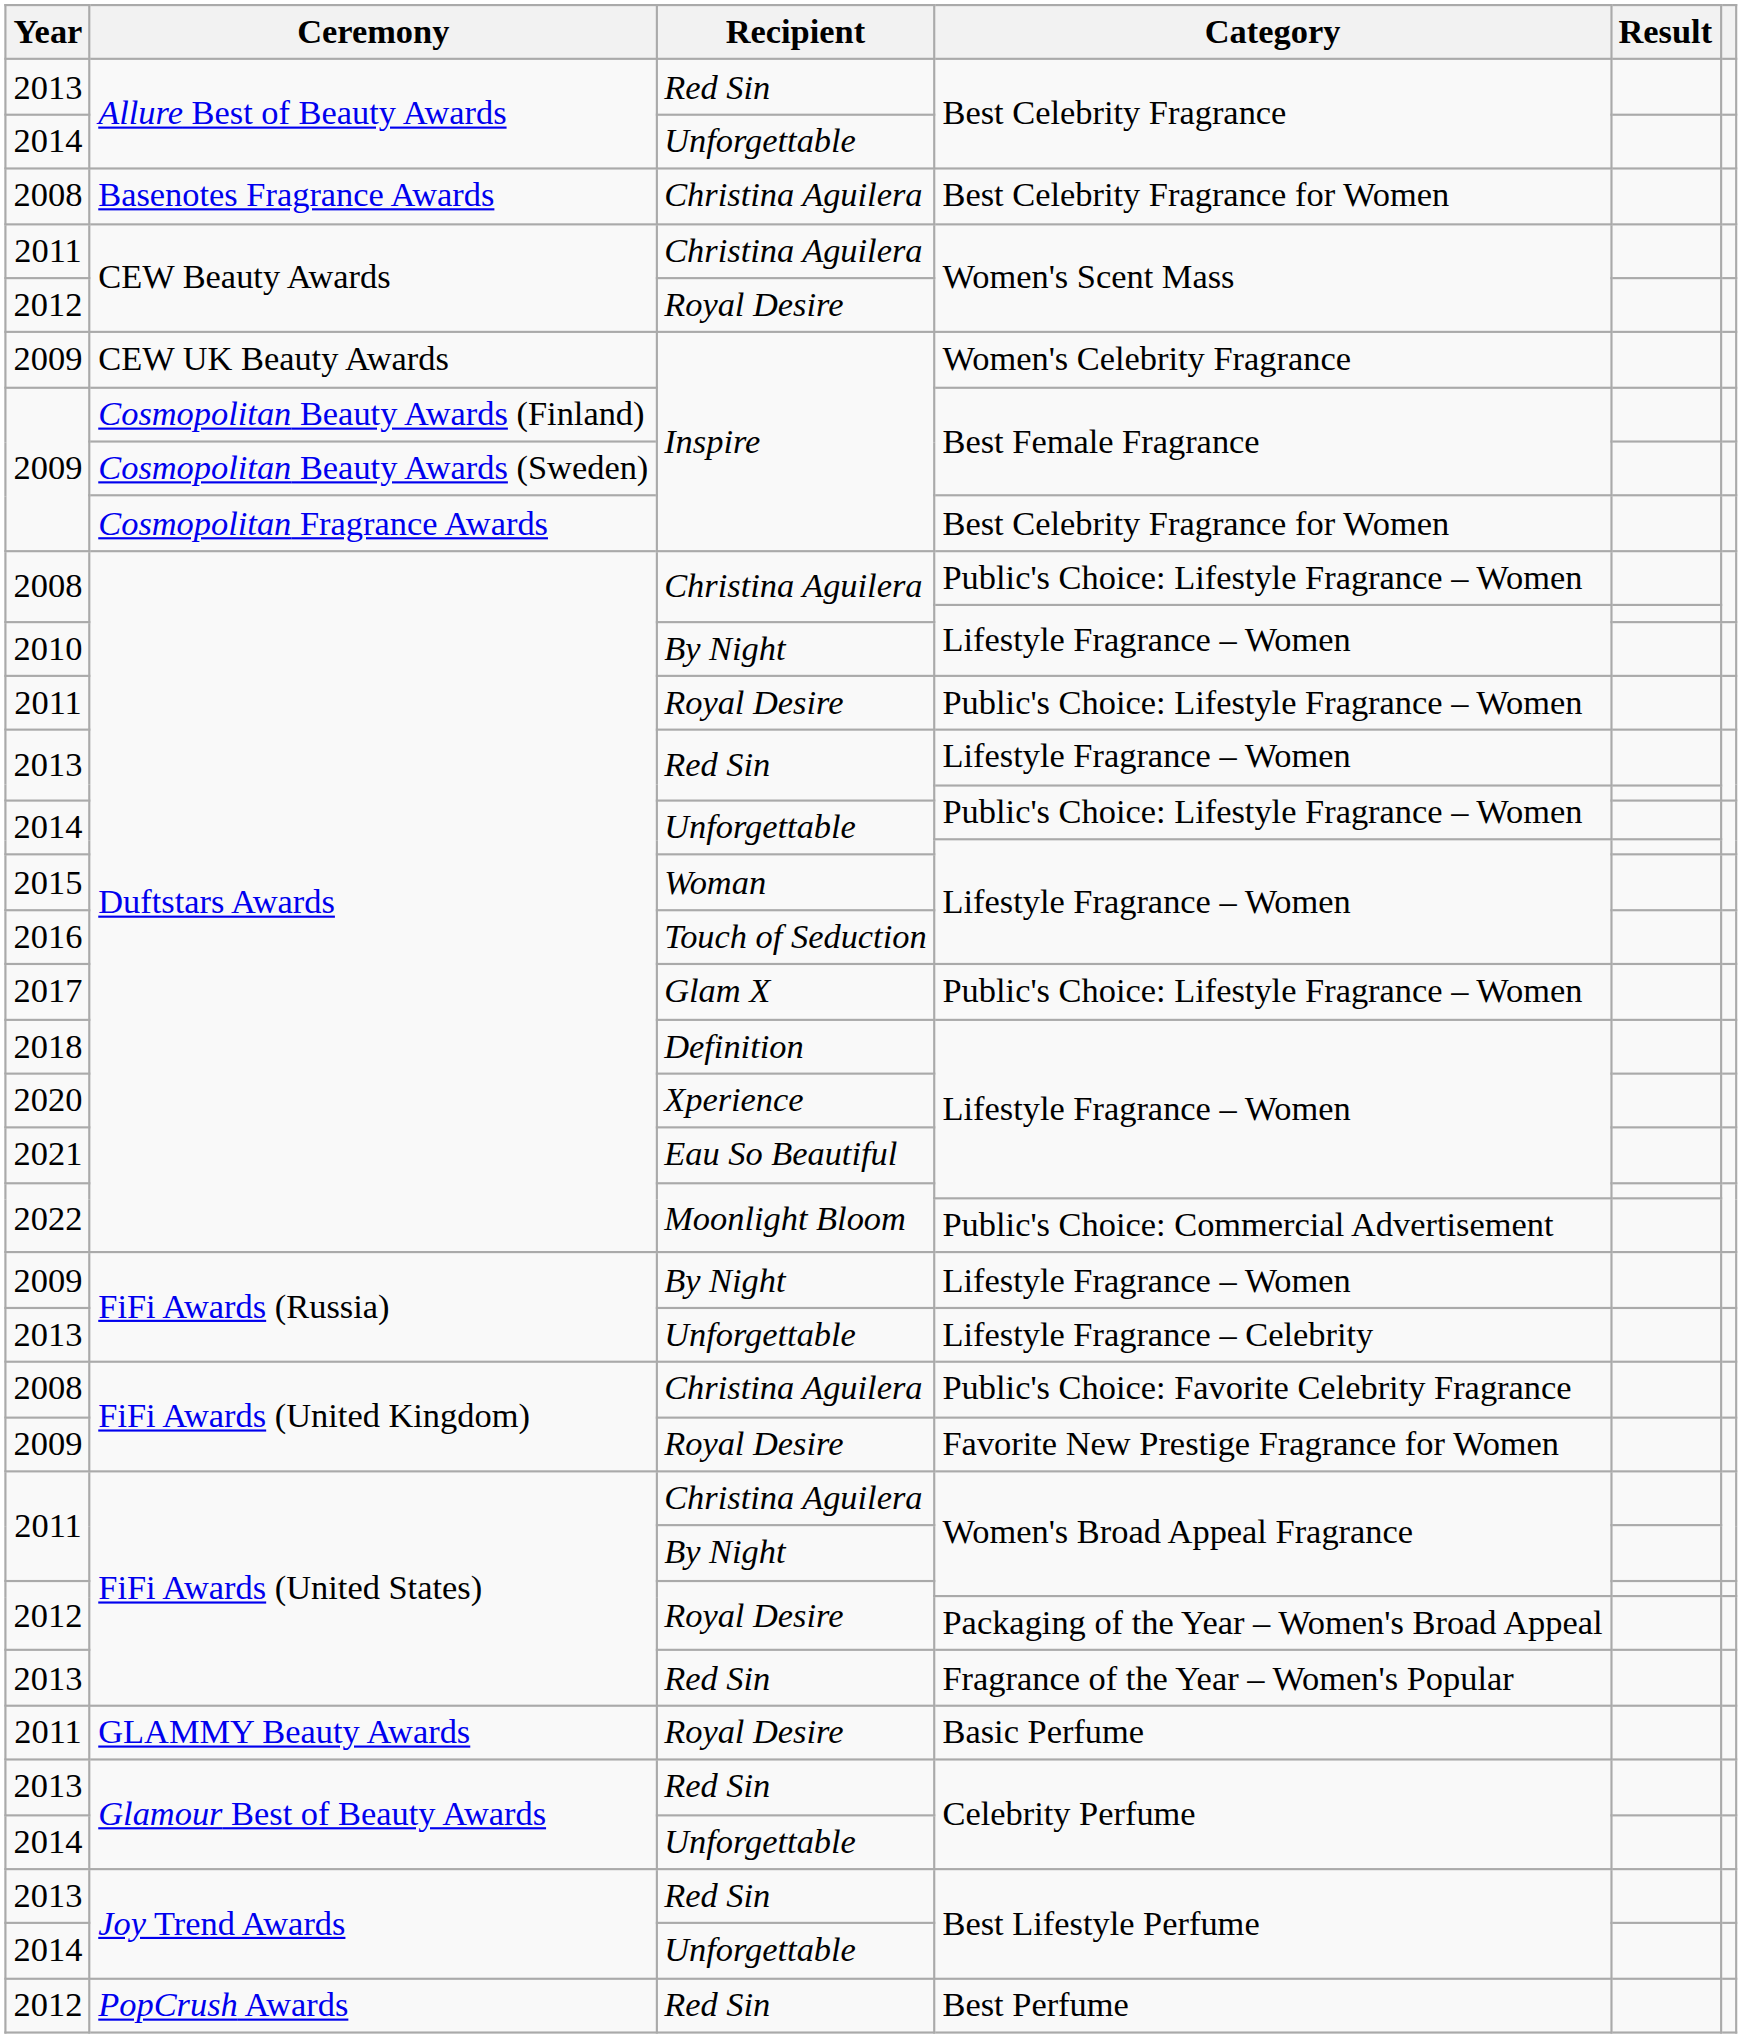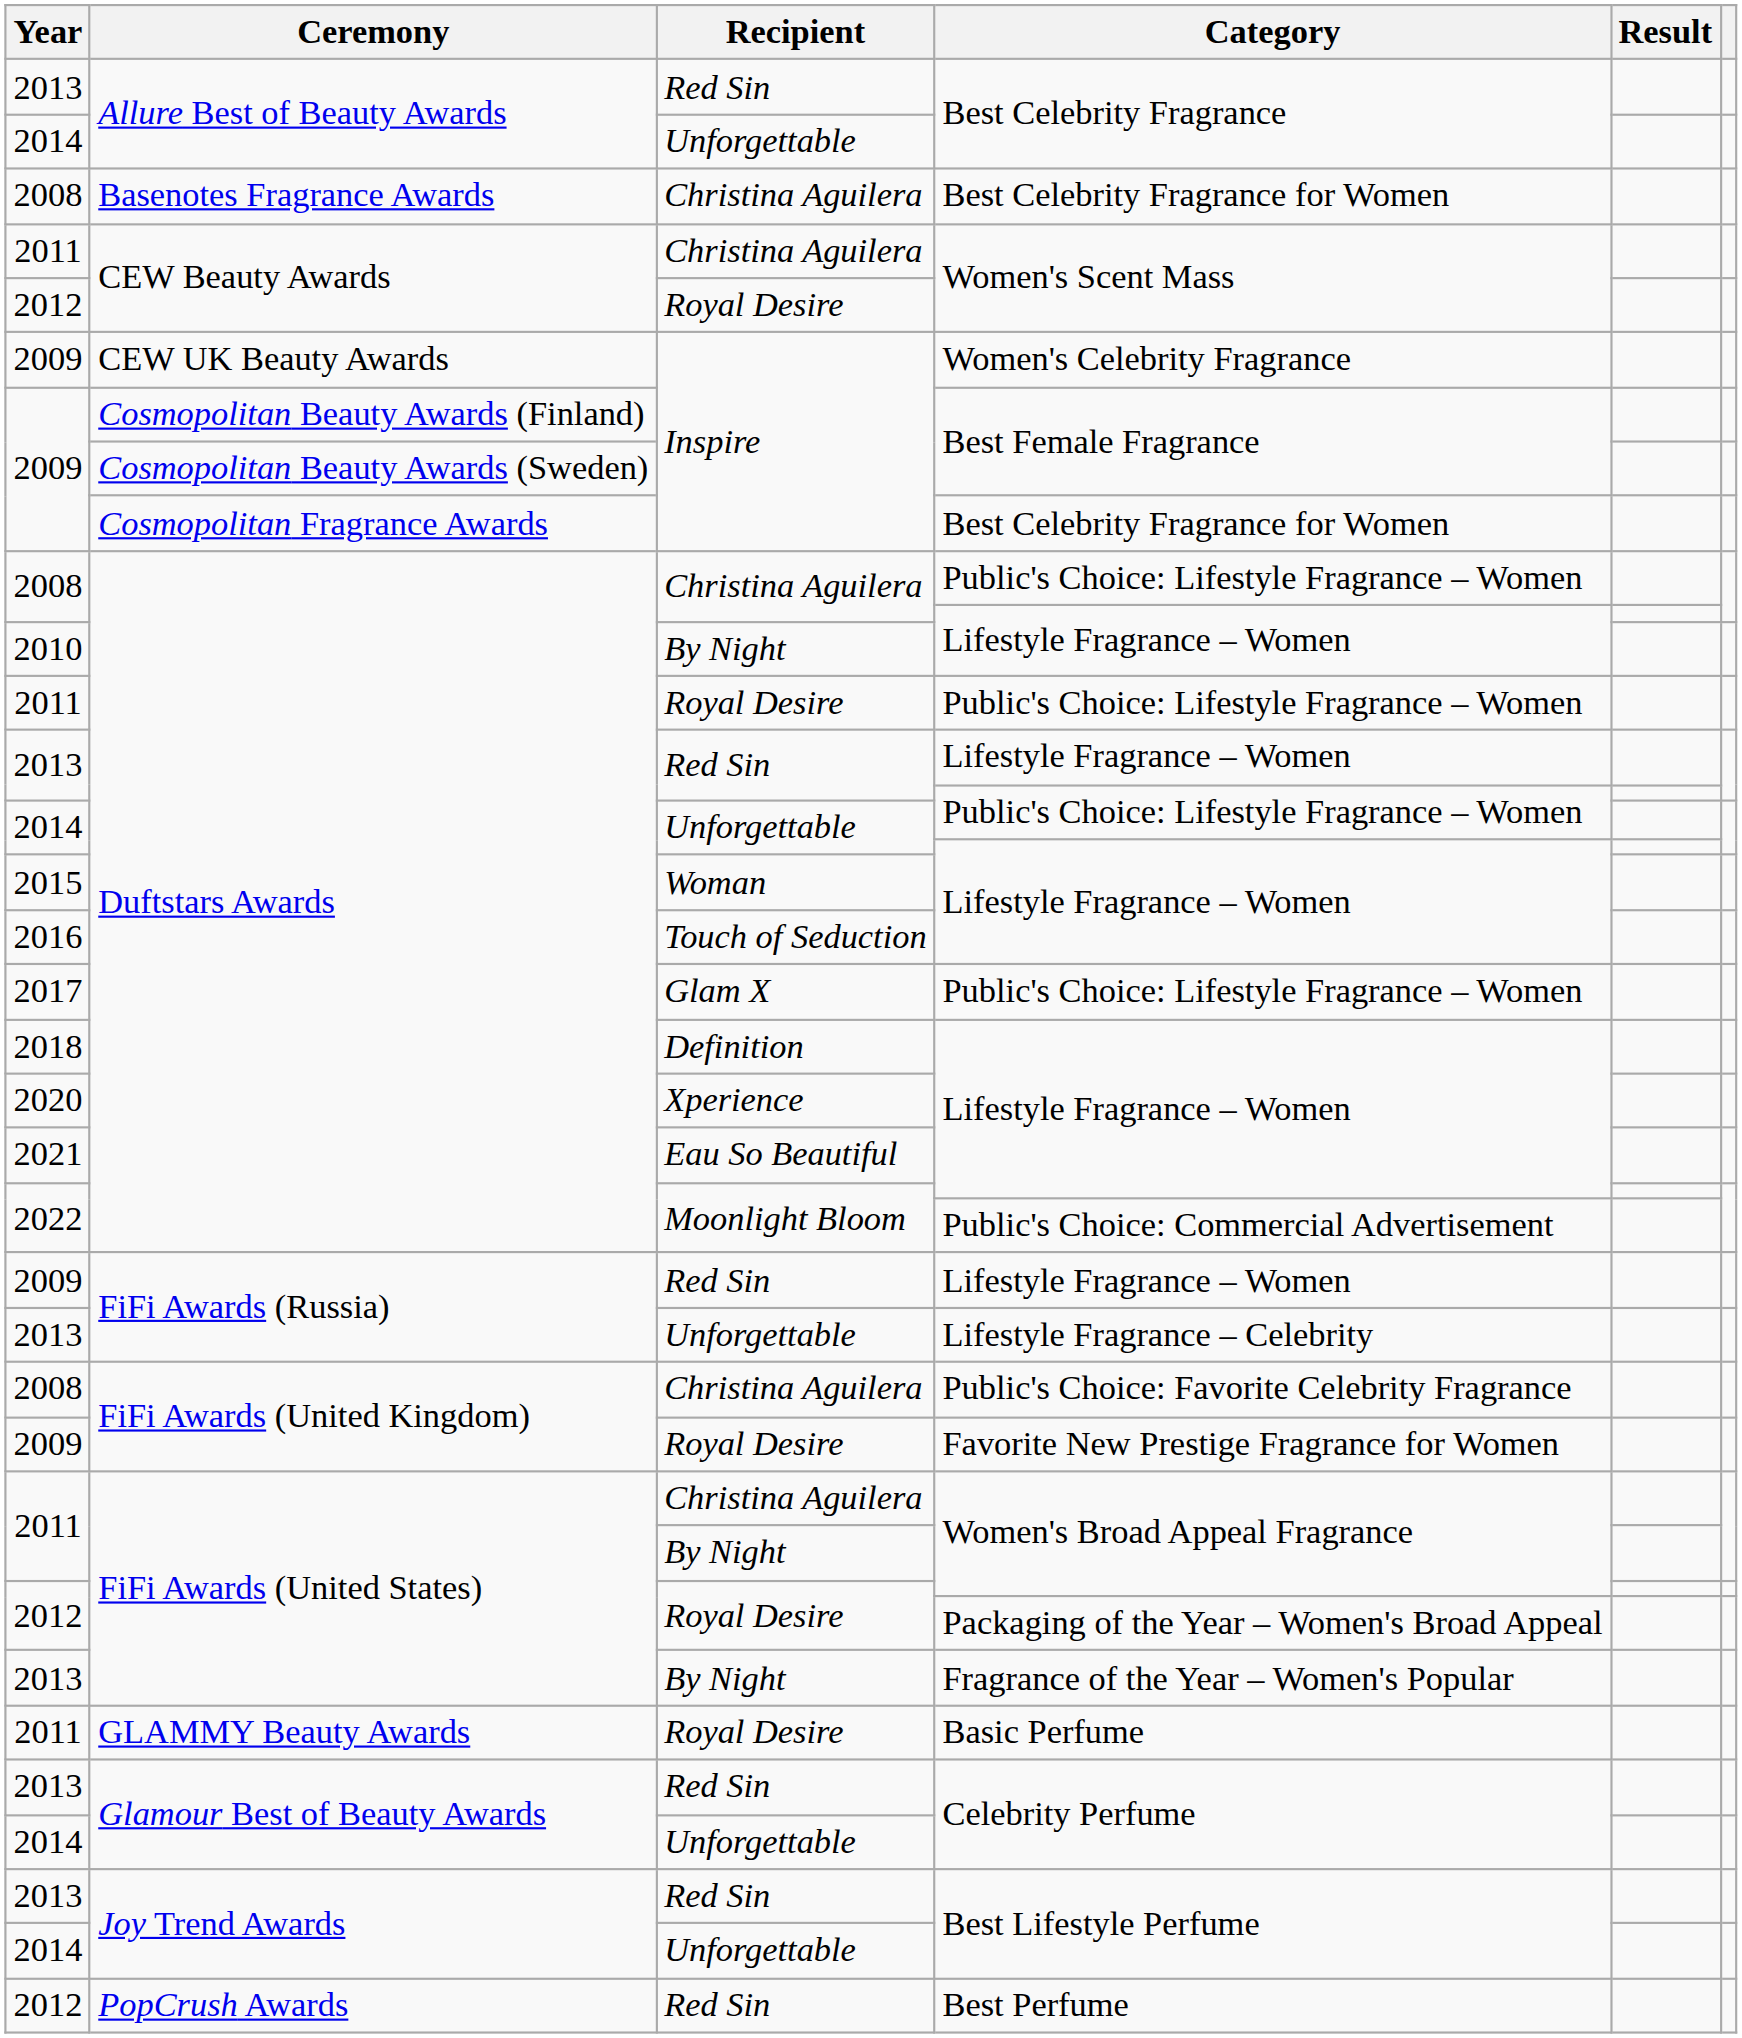 <table class="wikitable mw-collapsible mw-collapsed" style="margin:1em auto;">
 <tr>
 <th scope="col">Year</th>
 <th scope="col">Ceremony</th>
 <th scope="col">Recipient</th>
 <th scope="col">Category</th>
 <th scope="col">Result</th>
 <th scope="col"></th>
 </tr>
 <tr>
 <td style="text-align:center;">2013</td>
 <td rowspan="2"><a href='#'><em>Allure</em> Best of Beauty Awards</a></td>
 <td><em>Red Sin</em></td>
 <td rowspan="2">Best Celebrity Fragrance</td>
 <td></td>
 <td style="text-align:center;"></td>
 </tr>
 <tr>
 <td style="text-align:center;">2014</td>
 <td><em>Unforgettable</em></td>
 <td></td>
 <td style="text-align:center;"></td>
 </tr>
 <tr>
 <td style="text-align:center;">2008</td>
 <td><a href='#'>Basenotes Fragrance Awards</a></td>
 <td><em>Christina Aguilera</em></td>
 <td>Best Celebrity Fragrance for Women</td>
 <td></td>
 <td style="text-align:center;"></td>
 </tr>
 <tr>
 <td style="text-align:center;">2011</td>
 <td rowspan="2">CEW Beauty Awards</td>
 <td><em>Christina Aguilera</em></td>
 <td rowspan="2">Women's Scent Mass</td>
 <td></td>
 <td style="text-align:center;"></td>
 </tr>
 <tr>
 <td style="text-align:center;">2012</td>
 <td><em>Royal Desire</em></td>
 <td></td>
 <td style="text-align:center;"></td>
 </tr>
 <tr>
 <td style="text-align:center;">2009</td>
 <td>CEW UK Beauty Awards</td>
 <td rowspan="4"><em>Inspire</em></td>
 <td>Women's Celebrity Fragrance</td>
 <td></td>
 <td style="text-align:center;"></td>
 </tr>
 <tr>
 <td rowspan="3">2009</td>
 <td><a href='#'><em>Cosmopolitan</em> Beauty Awards</a> (Finland)</td>
 <td rowspan="2">Best Female Fragrance</td>
 <td></td>
 <td style="text-align:center;"><br></td>
 </tr>
 <tr>
 <td><a href='#'><em>Cosmopolitan</em> Beauty Awards</a> (Sweden)</td>
 <td></td>
 <td style="text-align:center;"></td>
 </tr>
 <tr>
 <td><a href='#'><em>Cosmopolitan</em> Fragrance Awards</a></td>
 <td>Best Celebrity Fragrance for Women</td>
 <td></td>
 <td style="text-align:center;"></td>
 </tr>
 <tr>
 <td style="text-align:center;" rowspan="2">2008</td>
 <td rowspan="16"><a href='#'>Duftstars Awards</a></td>
 <td rowspan="2"><em>Christina Aguilera</em></td>
 <td>Public's Choice: Lifestyle Fragrance – Women</td>
 <td></td>
 <td style="text-align:center;" rowspan="2"></td>
 </tr>
 <tr>
 <td rowspan="2">Lifestyle Fragrance – Women</td>
 <td></td>
 </tr>
 <tr>
 <td style="text-align:center;">2010</td>
 <td><em>By Night</em></td>
 <td></td>
 <td style="text-align:center;"></td>
 </tr>
 <tr>
 <td style="text-align:center;">2011</td>
 <td><em>Royal Desire</em></td>
 <td>Public's Choice: Lifestyle Fragrance – Women</td>
 <td></td>
 <td style="text-align:center;"></td>
 </tr>
 <tr>
 <td style="text-align:center;" rowspan="2">2013</td>
 <td rowspan="2"><em>Red Sin</em></td>
 <td>Lifestyle Fragrance – Women</td>
 <td></td>
 <td style="text-align:center;" rowspan="2"></td>
 </tr>
 <tr>
 <td rowspan="2">Public's Choice: Lifestyle Fragrance – Women</td>
 <td></td>
 </tr>
 <tr>
 <td style="text-align:center;" rowspan="2">2014</td>
 <td rowspan="2"><em>Unforgettable</em></td>
 <td></td>
 <td style="text-align:center;" rowspan="2"></td>
 </tr>
 <tr>
 <td rowspan="3">Lifestyle Fragrance – Women</td>
 <td></td>
 </tr>
 <tr>
 <td style="text-align:center;">2015</td>
 <td><em>Woman</em></td>
 <td></td>
 <td style="text-align:center;"></td>
 </tr>
 <tr>
 <td style="text-align:center;">2016</td>
 <td><em>Touch of Seduction</em></td>
 <td></td>
 <td style="text-align:center;"></td>
 </tr>
 <tr>
 <td style="text-align:center;">2017</td>
 <td><em>Glam X</em></td>
 <td>Public's Choice: Lifestyle Fragrance – Women</td>
 <td></td>
 <td style="text-align:center;"></td>
 </tr>
 <tr>
 <td style="text-align:center;">2018</td>
 <td><em>Definition</em></td>
 <td rowspan="4">Lifestyle Fragrance – Women</td>
 <td></td>
 <td style="text-align:center;"></td>
 </tr>
 <tr>
 <td style="text-align:center;">2020</td>
 <td><em>Xperience</em></td>
 <td></td>
 <td style="text-align:center;"></td>
 </tr>
 <tr>
 <td style="text-align:center;">2021</td>
 <td><em>Eau So Beautiful</em></td>
 <td></td>
 <td style="text-align:center;"></td>
 </tr>
 <tr>
 <td rowspan="2">2022</td>
 <td rowspan="2"><em>Moonlight Bloom</em></td>
 <td></td>
 <td style="text-align:center;" rowspan="2"></td>
 </tr>
 <tr>
 <td>Public's Choice: Commercial Advertisement</td>
 <td></td>
 </tr>
 <tr>
 <td style="text-align:center;">2009</td>
 <td rowspan="2"><a href='#'>FiFi Awards</a> (Russia)</td>
-<td><em>By Night</em></td>
+<td><em>Red Sin</em></td>
 <td>Lifestyle Fragrance – Women</td>
 <td></td>
 <td style="text-align:center;"></td>
 </tr>
 <tr>
 <td style="text-align:center;">2013</td>
 <td><em>Unforgettable</em></td>
 <td>Lifestyle Fragrance – Celebrity</td>
 <td></td>
 <td style="text-align:center;"></td>
 </tr>
 <tr>
 <td style="text-align:center;">2008</td>
 <td rowspan="2"><a href='#'>FiFi Awards</a> (United Kingdom)</td>
 <td><em>Christina Aguilera</em></td>
 <td>Public's Choice: Favorite Celebrity Fragrance</td>
 <td></td>
 <td style="text-align:center;"></td>
 </tr>
 <tr>
 <td style="text-align:center;">2009</td>
 <td><em>Royal Desire</em></td>
 <td>Favorite New Prestige Fragrance for Women</td>
 <td></td>
 <td style="text-align:center;"></td>
 </tr>
 <tr>
 <td style="text-align:center;" rowspan="2">2011</td>
 <td rowspan="5"><a href='#'>FiFi Awards</a> (United States)</td>
 <td><em>Christina Aguilera</em></td>
 <td rowspan="3">Women's Broad Appeal Fragrance</td>
 <td></td>
 <td style="text-align:center;" rowspan="2"></td>
 </tr>
 <tr>
 <td><em>By Night</em></td>
 <td></td>
 </tr>
 <tr>
 <td style="text-align:center;" rowspan="2">2012</td>
 <td rowspan="2"><em>Royal Desire</em></td>
 <td></td>
 <td style="text-align:center;"></td>
 </tr>
 <tr>
 <td>Packaging of the Year – Women's Broad Appeal</td>
 <td></td>
 <td style="text-align:center;"></td>
 </tr>
 <tr>
 <td style="text-align:center;">2013</td>
-<td><em>Red Sin</em></td>
+<td><em>By Night</em></td>
 <td>Fragrance of the Year – Women's Popular</td>
 <td></td>
 <td style="text-align:center;"></td>
 </tr>
 <tr>
 <td style="text-align:center;">2011</td>
 <td><a href='#'>GLAMMY Beauty Awards</a></td>
 <td><em>Royal Desire</em></td>
 <td>Basic Perfume</td>
 <td></td>
 <td style="text-align:center;"></td>
 </tr>
 <tr>
 <td style="text-align:center;">2013</td>
 <td rowspan="2"><a href='#'><em>Glamour</em> Best of Beauty Awards</a></td>
 <td><em>Red Sin</em></td>
 <td rowspan="2">Celebrity Perfume</td>
 <td></td>
 <td style="text-align:center;"></td>
 </tr>
 <tr>
 <td style="text-align:center;">2014</td>
 <td><em>Unforgettable</em></td>
 <td></td>
 <td style="text-align:center;"></td>
 </tr>
 <tr>
 <td style="text-align:center;">2013</td>
 <td rowspan="2"><a href='#'><em>Joy</em> Trend Awards</a></td>
 <td><em>Red Sin</em></td>
 <td rowspan="2">Best Lifestyle Perfume</td>
 <td></td>
 <td style="text-align:center;"></td>
 </tr>
 <tr>
 <td style="text-align:center;">2014</td>
 <td><em>Unforgettable</em></td>
 <td></td>
 <td style="text-align:center;"></td>
 </tr>
 <tr>
 <td style="text-align:center;">2012</td>
 <td><a href='#'><em>PopCrush</em> Awards</a></td>
 <td><em>Red Sin</em></td>
 <td>Best Perfume</td>
 <td></td>
 <td style="text-align:center;"></td>
 </tr>
 </table>
